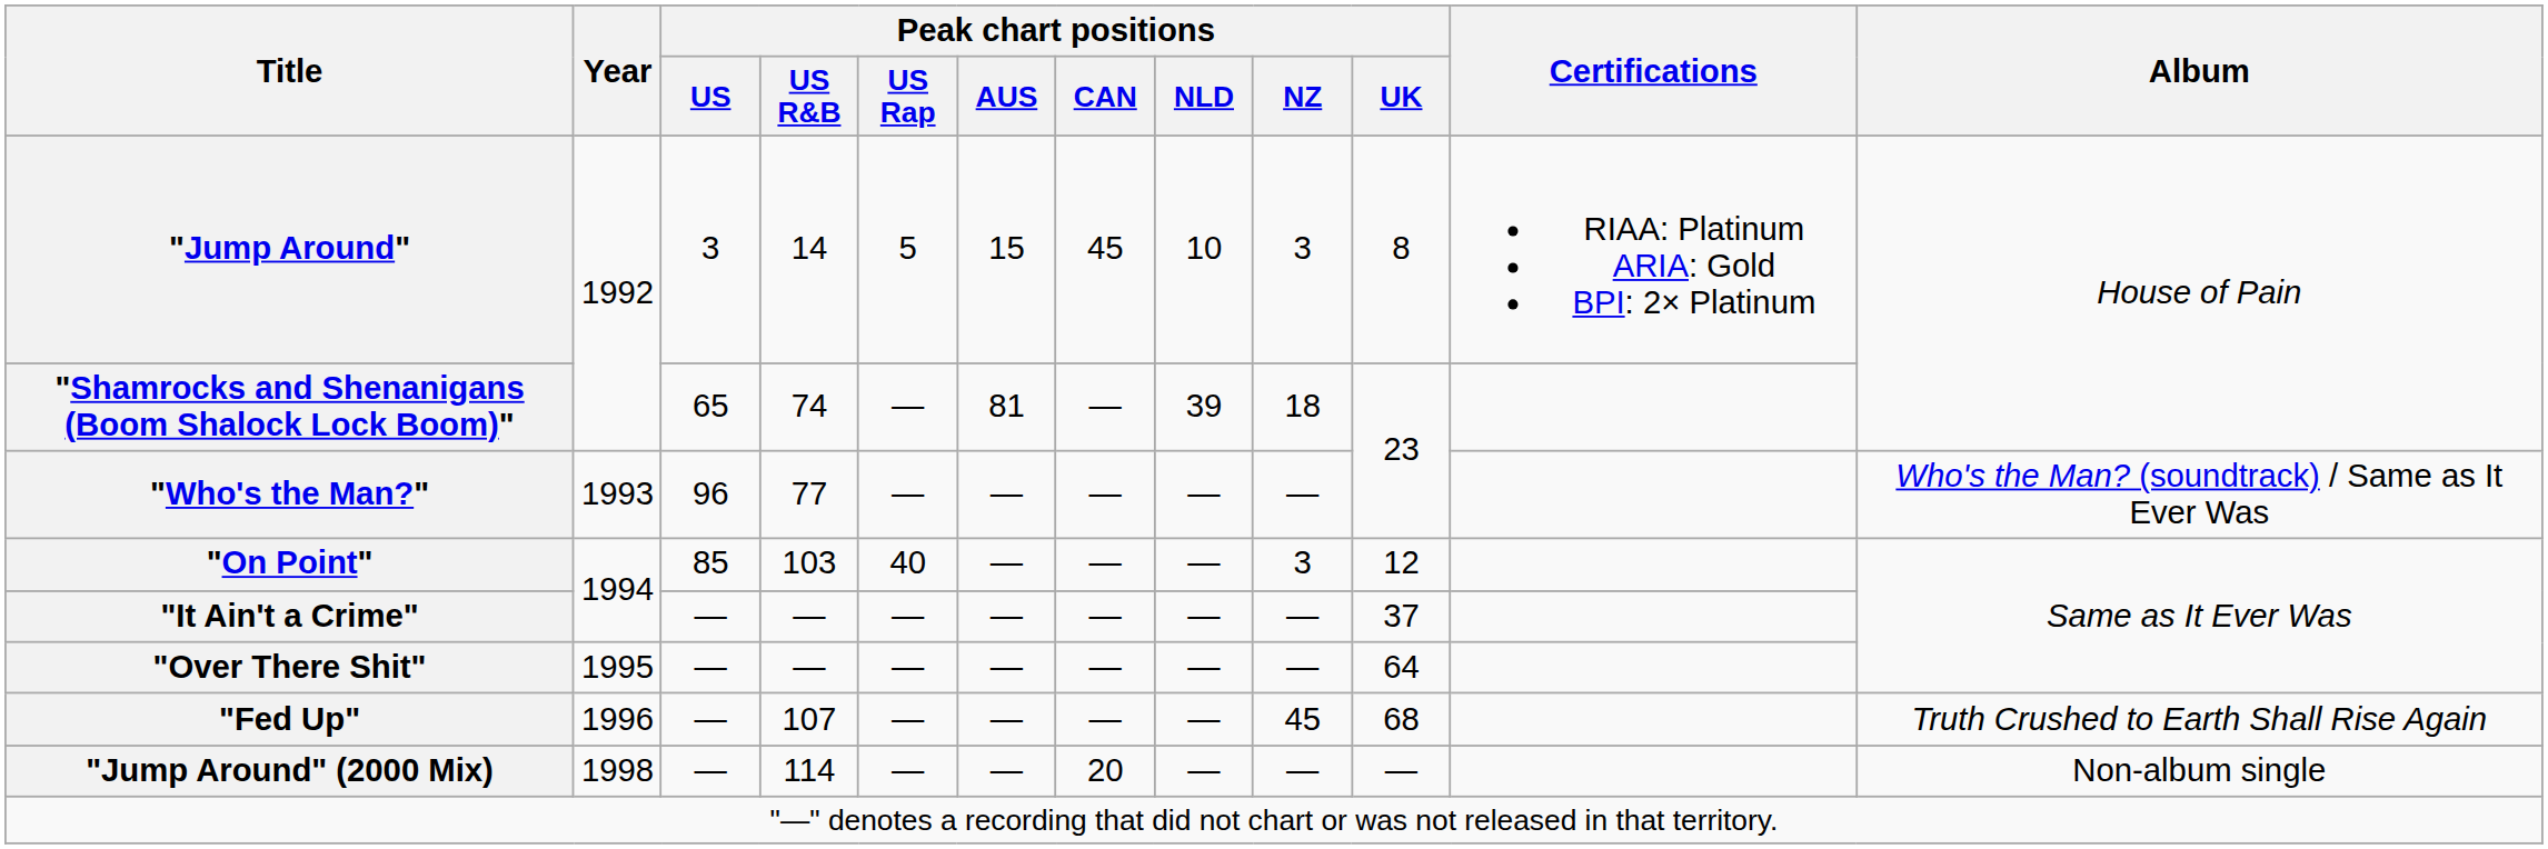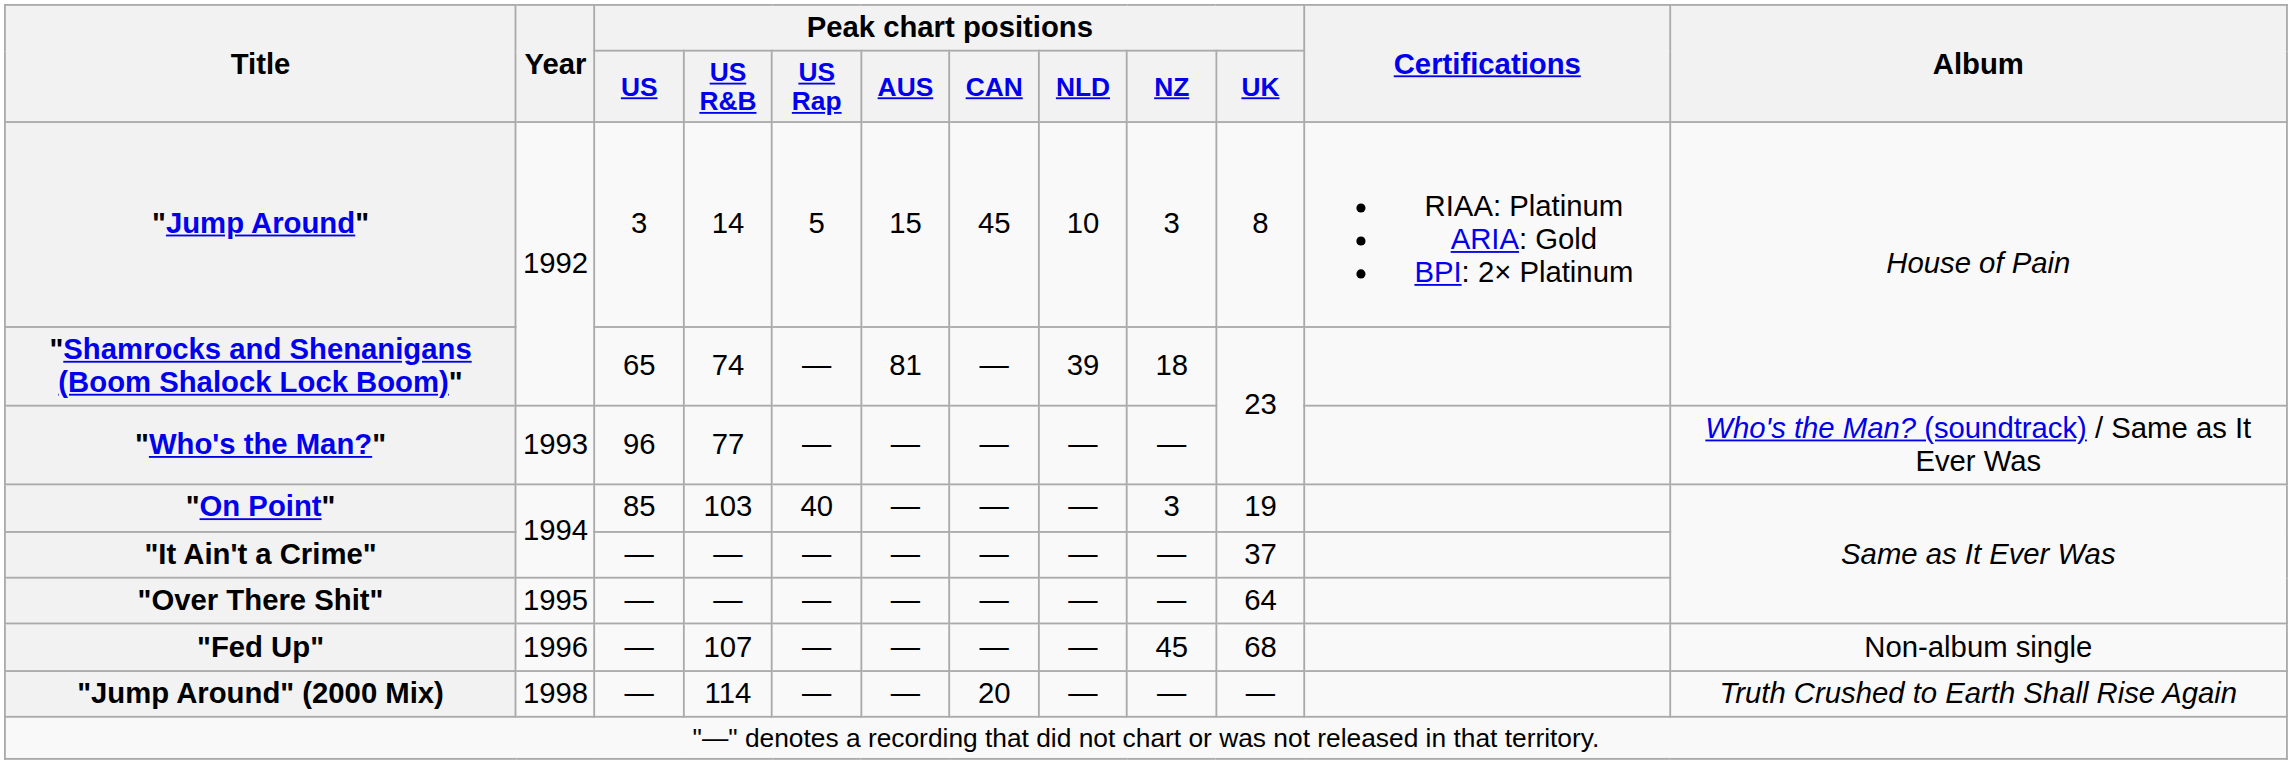 <table class="wikitable plainrowheaders" style="text-align:center;">
 <tr>
 <th scope="col" rowspan="2" style="width:17em;">Title</th>
 <th scope="col" rowspan="2">Year</th>
 <th scope="col" colspan="8">Peak chart positions</th>
 <th scope="col" rowspan="2" style="width:12em;"><a href='#'>Certifications</a></th>
 <th scope="col" rowspan="2">Album</th>
 </tr>
 <tr>
 <th scope="col" style="width:2.9em;font-size:90%;"><a href='#'>US</a><br></th>
 <th scope="col" style="width:2.9em;font-size:90%;"><a href='#'>US<br>R&B</a><br></th>
 <th scope="col" style="width:2.9em;font-size:90%;"><a href='#'>US<br>Rap</a><br></th>
 <th scope="col" style="width:2.9em;font-size:90%;"><a href='#'>AUS</a><br></th>
 <th scope="col" style="width:2.9em;font-size:90%;"><a href='#'>CAN</a><br></th>
 <th scope="col" style="width:2.9em;font-size:90%;"><a href='#'>NLD</a><br></th>
 <th scope="col" style="width:2.9em;font-size:90%;"><a href='#'>NZ</a><br></th>
 <th scope="col" style="width:2.9em;font-size:90%;"><a href='#'>UK</a><br></th>
 </tr>
 <tr>
 <th scope="row">"<a href='#'>Jump Around</a>"</th>
 <td rowspan="2">1992</td>
 <td>3</td>
 <td>14</td>
 <td>5</td>
 <td>15</td>
 <td>45</td>
 <td>10</td>
 <td>3</td>
 <td>8</td>
 <td><br><ul><li>RIAA: Platinum</li><li><a href='#'>ARIA</a>: Gold</li><li><a href='#'>BPI</a>: 2× Platinum</li></ul></td>
 <td rowspan="2"><em>House of Pain</em></td>
 </tr>
 <tr>
 <th scope="row">"<a href='#'>Shamrocks and Shenanigans (Boom Shalock Lock Boom)</a>"</th>
 <td>65</td>
 <td>74</td>
 <td>—</td>
 <td>81</td>
 <td>—</td>
 <td>39</td>
 <td>18</td>
 <td rowspan="2">23</td>
 <td></td>
 </tr>
 <tr>
 <th scope="row">"<a href='#'>Who's the Man?</a>"</th>
 <td>1993</td>
 <td>96</td>
 <td>77</td>
 <td>—</td>
 <td>—</td>
 <td>—</td>
 <td>—</td>
 <td>—</td>
 <td></td>
 <td><a href='#'><em>Who's the Man?</em> (soundtrack)</a> / Same as It Ever Was</td>
 </tr>
 <tr>
 <th scope="row">"<a href='#'>On Point</a>"</th>
 <td rowspan="2">1994</td>
 <td>85</td>
 <td>103</td>
 <td>40</td>
 <td>—</td>
 <td>—</td>
 <td>—</td>
 <td>3</td>
-<td>12</td>
+<td>19</td>
 <td></td>
 <td rowspan="3"><em>Same as It Ever Was</em></td>
 </tr>
 <tr>
 <th scope="row">"It Ain't a Crime"</th>
 <td>—</td>
 <td>—</td>
 <td>—</td>
 <td>—</td>
 <td>—</td>
 <td>—</td>
 <td>—</td>
 <td>37</td>
 <td></td>
 </tr>
 <tr>
 <th scope="row">"Over There Shit"</th>
 <td>1995</td>
 <td>—</td>
 <td>—</td>
 <td>—</td>
 <td>—</td>
 <td>—</td>
 <td>—</td>
 <td>—</td>
 <td>64</td>
 <td></td>
 </tr>
 <tr>
 <th scope="row">"Fed Up"</th>
 <td>1996</td>
 <td>—</td>
 <td>107</td>
 <td>—</td>
 <td>—</td>
 <td>—</td>
 <td>—</td>
 <td>45</td>
 <td>68</td>
 <td></td>
-<td><em>Truth Crushed to Earth Shall Rise Again</em></td>
+<td>Non-album single</td>
 </tr>
 <tr>
 <th scope="row">"Jump Around" (2000 Mix)</th>
 <td>1998</td>
 <td>—</td>
 <td>114</td>
 <td>—</td>
 <td>—</td>
 <td>20</td>
 <td>—</td>
 <td>—</td>
 <td>—</td>
 <td></td>
-<td>Non-album single</td>
+<td><em>Truth Crushed to Earth Shall Rise Again</em></td>
 </tr>
 <tr>
 <td colspan="15" style="font-size:90%">"—" denotes a recording that did not chart or was not released in that territory.</td>
 </tr>
 </table>
